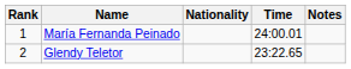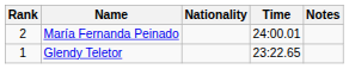 <table class="wikitable sortable" style="text-align:center">
 <tr>
 <th>Rank</th>
 <th>Name</th>
 <th>Nationality</th>
 <th>Time</th>
 <th>Notes</th>
 </tr>
 <tr>
-<td>1</td>
+<td>2</td>
 <td align=left><a href='#'>María Fernanda Peinado</a></td>
 <td align=left></td>
 <td>24:00.01</td>
 <td></td>
 </tr>
 <tr>
-<td>2</td>
+<td>1</td>
 <td align=left><a href='#'>Glendy Teletor</a></td>
 <td align=left></td>
 <td>23:22.65</td>
 <td></td>
 </tr>
 </table>
